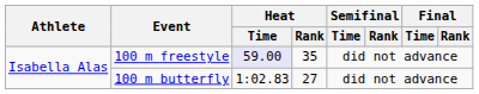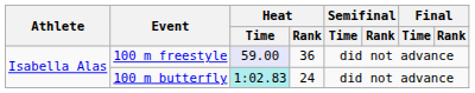 <table class="wikitable" style="text-align:center; font-size:90%">
 <tr>
 <th rowspan="2">Athlete</th>
 <th rowspan="2">Event</th>
 <th colspan="2">Heat</th>
 <th colspan="2">Semifinal</th>
 <th colspan="2">Final</th>
 </tr>
 <tr style="font-size:95%">
 <th>Time</th>
 <th>Rank</th>
 <th>Time</th>
 <th>Rank</th>
 <th>Time</th>
 <th>Rank</th>
 </tr>
 <tr>
 <td align=left rowspan=2><a href='#'>Isabella Alas</a></td>
 <td align=left><a href='#'>100 m freestyle</a></td>
 <td style="background: lavender;">59.00</td>
-<td>35</td>
+<td>36</td>
 <td colspan=4>did not advance</td>
 </tr>
 <tr>
 <td align=left><a href='#'>100 m butterfly</a></td>
-<td>1:02.83</td>
-<td>27</td>
+<td style="background: paleturquoise;">1:02.83</td>
+<td>24</td>
 <td colspan=4>did not advance</td>
 </tr>
 </table>
